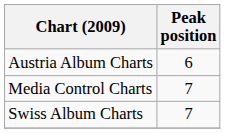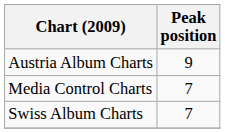 <table class="wikitable sortable">
 <tr>
 <th align="center">Chart (2009)</th>
 <th align="center">Peak<br>position</th>
 </tr>
 <tr>
 <td align="left">Austria Album Charts</td>
-<td align="center">6</td>
+<td align="center">9</td>
 </tr>
 <tr>
 <td align="left">Media Control Charts</td>
 <td align="center">7</td>
 </tr>
 <tr>
 <td align="left">Swiss Album Charts</td>
 <td align="center">7</td>
 </tr>
 <tr>
 </tr>
 </table>
